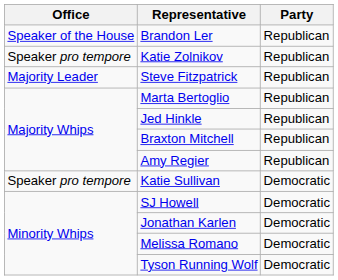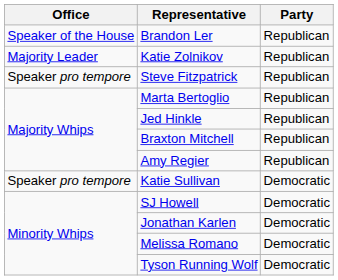 <table class="wikitable">
 <tr>
 <th>Office</th>
 <th>Representative</th>
 <th>Party</th>
 </tr>
 <tr>
 <td><a href='#'>Speaker of the House</a></td>
 <td><a href='#'>Brandon Ler</a></td>
 <td>Republican</td>
 </tr>
 <tr>
-<td>Speaker <em>pro tempore</em></td>
+<td><a href='#'>Majority Leader</a></td>
 <td><a href='#'>Katie Zolnikov</a></td>
 <td>Republican</td>
 </tr>
 <tr>
-<td><a href='#'>Majority Leader</a></td>
+<td>Speaker <em>pro tempore</em></td>
 <td><a href='#'>Steve Fitzpatrick</a></td>
 <td>Republican</td>
 </tr>
 <tr>
 <td rowspan="4"><a href='#'>Majority Whips</a></td>
 <td><a href='#'>Marta Bertoglio</a></td>
 <td>Republican</td>
 </tr>
 <tr>
 <td><a href='#'>Jed Hinkle</a></td>
 <td>Republican</td>
 </tr>
 <tr>
 <td><a href='#'>Braxton Mitchell</a></td>
 <td>Republican</td>
 </tr>
 <tr>
 <td><a href='#'>Amy Regier</a></td>
 <td>Republican</td>
 </tr>
 <tr>
 <td>Speaker <em>pro tempore</em></td>
 <td><a href='#'>Katie Sullivan</a></td>
 <td>Democratic</td>
 </tr>
 <tr>
 <td rowspan="4"><a href='#'>Minority Whips</a></td>
 <td><a href='#'>SJ Howell</a></td>
 <td>Democratic</td>
 </tr>
 <tr>
 <td><a href='#'>Jonathan Karlen</a></td>
 <td>Democratic</td>
 </tr>
 <tr>
 <td><a href='#'>Melissa Romano</a></td>
 <td>Democratic</td>
 </tr>
 <tr>
 <td><a href='#'>Tyson Running Wolf</a></td>
 <td>Democratic</td>
 </tr>
 </table>
